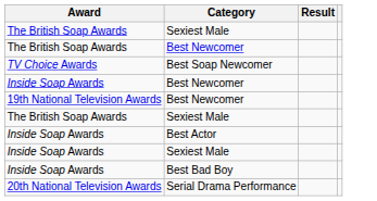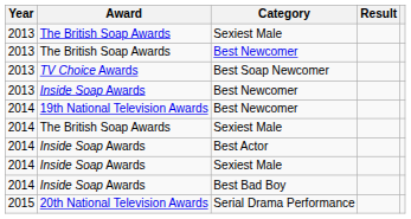 <table class="wikitable">
 <tr>
+<th>Year</th>
 <th>Award</th>
 <th>Category</th>
 <th>Result</th>
 <th></th>
 </tr>
 <tr>
+<td>2013</td>
 <td><a href='#'>The British Soap Awards</a></td>
 <td>Sexiest Male</td>
 <td></td>
 <td align="center"></td>
 </tr>
 <tr>
+<td>2013</td>
 <td>The British Soap Awards</td>
 <td><a href='#'>Best Newcomer</a></td>
 <td></td>
 <td align="center"></td>
 </tr>
 <tr>
+<td>2013</td>
 <td><a href='#'><em>TV Choice</em> Awards</a></td>
 <td>Best Soap Newcomer</td>
 <td></td>
 <td align="center"></td>
 </tr>
 <tr>
+<td>2013</td>
 <td><a href='#'><em>Inside Soap</em> Awards</a></td>
 <td>Best Newcomer</td>
 <td></td>
 <td align="center"></td>
 </tr>
 <tr>
+<td>2014</td>
 <td><a href='#'>19th National Television Awards</a></td>
 <td>Best Newcomer</td>
 <td></td>
 <td align="center"></td>
 </tr>
 <tr>
+<td>2014</td>
 <td>The British Soap Awards</td>
 <td>Sexiest Male</td>
 <td></td>
 <td align="center"></td>
 </tr>
 <tr>
+<td>2014</td>
 <td><em>Inside Soap</em> Awards</td>
 <td>Best Actor</td>
 <td></td>
 <td align="center"></td>
 </tr>
 <tr>
+<td>2014</td>
 <td><em>Inside Soap</em> Awards</td>
 <td>Sexiest Male</td>
 <td></td>
 <td align="center"></td>
 </tr>
 <tr>
+<td>2014</td>
 <td><em>Inside Soap</em> Awards</td>
 <td>Best Bad Boy</td>
 <td></td>
 <td align="center"></td>
 </tr>
 <tr>
+<td>2015</td>
 <td><a href='#'>20th National Television Awards</a></td>
 <td>Serial Drama Performance</td>
 <td></td>
 <td align="center"></td>
 </tr>
 </table>
